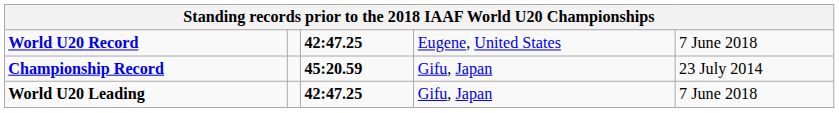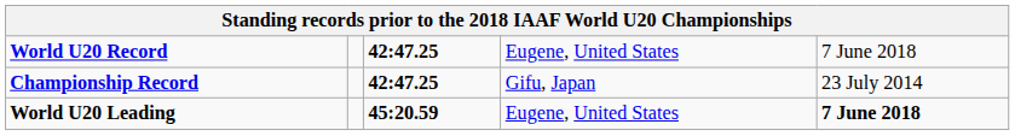 <table class="wikitable" width=65%>
 <tr>
 <th colspan=5>Standing records prior to the 2018 IAAF World U20 Championships</th>
 </tr>
 <tr>
 <td><strong><a href='#'>World U20 Record</a></strong></td>
 <td></td>
 <td><strong>42:47.25</strong></td>
 <td><a href='#'>Eugene</a>, <a href='#'>United States</a></td>
 <td>7 June 2018</td>
 </tr>
 <tr>
 <td><strong><a href='#'>Championship Record</a></strong></td>
 <td></td>
-<td><strong>45:20.59</strong></td>
+<td><strong>42:47.25</strong></td>
 <td><a href='#'>Gifu</a>, <a href='#'>Japan</a></td>
 <td>23 July 2014</td>
 </tr>
 <tr>
 <td><strong>World U20 Leading</strong></td>
 <td></td>
-<td><strong>42:47.25</strong></td>
-<td><a href='#'>Gifu</a>, <a href='#'>Japan</a></td>
-<td>7 June 2018</td>
+<td><strong>45:20.59</strong></td>
+<td><a href='#'>Eugene</a>, <a href='#'>United States</a></td>
+<td><strong>7 June 2018</strong></td>
 </tr>
 </table>
